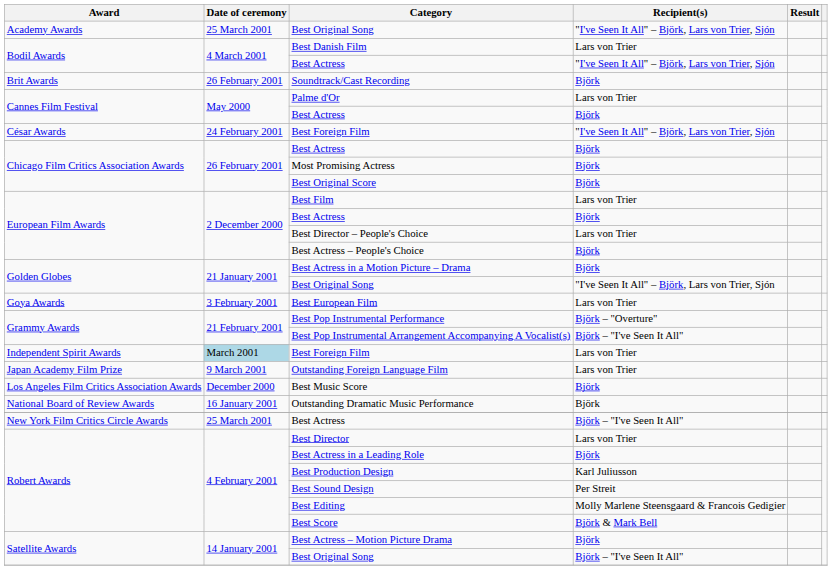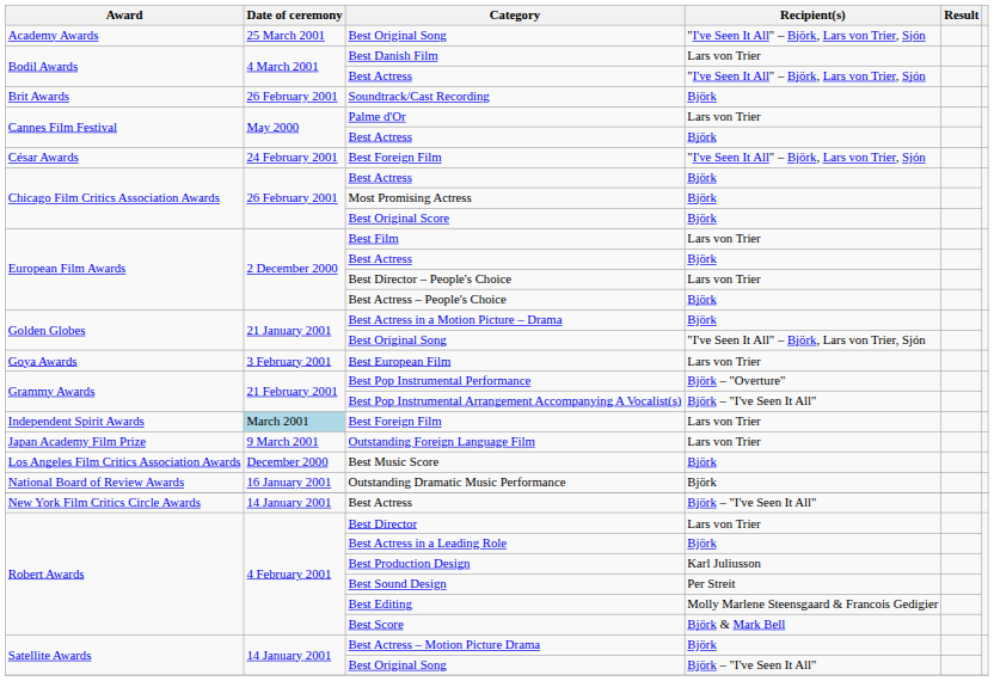 <table class="wikitable sortable">
 <tr>
 <th scope="col">Award</th>
 <th scope="col">Date of ceremony</th>
 <th scope="col">Category</th>
 <th scope="col">Recipient(s)</th>
 <th scope="col">Result</th>
 <th scope="col" class="unsortable"></th>
 </tr>
 <tr>
 <td rowspan="1"><a href='#'>Academy Awards</a></td>
 <td rowspan="1"><a href='#'>25 March 2001</a></td>
 <td><a href='#'>Best Original Song</a></td>
 <td>"<a href='#'>I've Seen It All</a>" – <a href='#'>Björk</a>, <a href='#'>Lars von Trier</a>, <a href='#'>Sjón</a></td>
 <td></td>
 <td rowspan="1"></td>
 </tr>
 <tr>
 <td rowspan="2"><a href='#'>Bodil Awards</a></td>
 <td rowspan="2"><a href='#'>4 March 2001</a></td>
 <td><a href='#'>Best Danish Film</a></td>
 <td>Lars von Trier</td>
 <td></td>
 <td></td>
 </tr>
 <tr>
 <td><a href='#'>Best Actress</a></td>
 <td>"<a href='#'>I've Seen It All</a>" – <a href='#'>Björk</a>, <a href='#'>Lars von Trier</a>, <a href='#'>Sjón</a></td>
 <td></td>
 <td rowspan="1"></td>
 </tr>
 <tr>
 <td><a href='#'>Brit Awards</a></td>
 <td><a href='#'>26 February 2001</a></td>
 <td><a href='#'>Soundtrack/Cast Recording</a></td>
 <td><a href='#'>Björk</a></td>
 <td></td>
 <td></td>
 </tr>
 <tr>
 <td rowspan="2"><a href='#'>Cannes Film Festival</a></td>
 <td rowspan="2"><a href='#'>May 2000</a></td>
 <td><a href='#'>Palme d'Or</a></td>
 <td>Lars von Trier</td>
 <td></td>
 <td rowspan="2"></td>
 </tr>
 <tr>
 <td><a href='#'>Best Actress</a></td>
 <td><a href='#'>Björk</a></td>
 <td></td>
 </tr>
 <tr>
 <td rowspan="1"><a href='#'>César Awards</a></td>
 <td rowspan="1"><a href='#'>24 February 2001</a></td>
 <td><a href='#'>Best Foreign Film</a></td>
 <td>"<a href='#'>I've Seen It All</a>" – <a href='#'>Björk</a>, <a href='#'>Lars von Trier</a>, <a href='#'>Sjón</a></td>
 <td></td>
 <td rowspan="1"></td>
 </tr>
 <tr>
 <td rowspan="3"><a href='#'>Chicago Film Critics Association Awards</a></td>
 <td rowspan="3"><a href='#'>26 February 2001</a></td>
 <td><a href='#'>Best Actress</a></td>
 <td><a href='#'>Björk</a></td>
 <td></td>
 <td rowspan="3"></td>
 </tr>
 <tr>
 <td>Most Promising Actress</td>
 <td><a href='#'>Björk</a></td>
 <td></td>
 </tr>
 <tr>
 <td><a href='#'>Best Original Score</a></td>
 <td><a href='#'>Björk</a></td>
 <td></td>
 </tr>
 <tr>
 <td rowspan="4"><a href='#'>European Film Awards</a></td>
 <td rowspan="4"><a href='#'>2 December 2000</a></td>
 <td><a href='#'>Best Film</a></td>
 <td>Lars von Trier</td>
 <td></td>
 <td rowspan="4"></td>
 </tr>
 <tr>
 <td><a href='#'>Best Actress</a></td>
 <td><a href='#'>Björk</a></td>
 <td></td>
 </tr>
 <tr>
 <td>Best Director – People's Choice</td>
 <td>Lars von Trier</td>
 <td></td>
 </tr>
 <tr>
 <td>Best Actress – People's Choice</td>
 <td><a href='#'>Björk</a></td>
 <td></td>
 </tr>
 <tr>
 <td rowspan="2"><a href='#'>Golden Globes</a></td>
 <td rowspan="2"><a href='#'>21 January 2001</a></td>
 <td><a href='#'>Best Actress in a Motion Picture – Drama</a></td>
 <td><a href='#'>Björk</a></td>
 <td></td>
 <td rowspan="2"></td>
 </tr>
 <tr>
 <td><a href='#'>Best Original Song</a></td>
 <td>"I've Seen It All" – <a href='#'>Björk</a>, Lars von Trier, Sjón</td>
 <td></td>
 </tr>
 <tr>
 <td rowspan="1"><a href='#'>Goya Awards</a></td>
 <td rowspan="1"><a href='#'>3 February 2001</a></td>
 <td><a href='#'>Best European Film</a></td>
 <td>Lars von Trier</td>
 <td></td>
 <td rowspan="1"></td>
 </tr>
 <tr>
 <td rowspan="2"><a href='#'>Grammy Awards</a></td>
 <td rowspan="2"><a href='#'>21 February 2001</a></td>
 <td><a href='#'>Best Pop Instrumental Performance</a></td>
 <td><a href='#'>Björk</a> – "Overture"</td>
 <td></td>
 <td rowspan=2></td>
 </tr>
 <tr>
 <td><a href='#'>Best Pop Instrumental Arrangement Accompanying A Vocalist(s)</a></td>
 <td><a href='#'>Björk</a> – "I've Seen It All"</td>
 <td></td>
 </tr>
 <tr>
 <td rowspan="1"><a href='#'>Independent Spirit Awards</a></td>
 <td rowspan="1" style="background: lightblue;">March 2001</td>
 <td><a href='#'>Best Foreign Film</a></td>
 <td>Lars von Trier</td>
 <td></td>
 <td rowspan="1"></td>
 </tr>
 <tr>
 <td><a href='#'>Japan Academy Film Prize</a></td>
 <td><a href='#'> 9 March 2001</a></td>
 <td><a href='#'> Outstanding Foreign Language Film</a></td>
 <td>Lars von Trier</td>
 <td></td>
 <td></td>
 </tr>
 <tr>
 <td><a href='#'>Los Angeles Film Critics Association Awards</a></td>
 <td><a href='#'>December 2000</a></td>
 <td>Best Music Score</td>
 <td><a href='#'>Björk</a></td>
 <td></td>
 <td></td>
 </tr>
 <tr>
 <td><a href='#'>National Board of Review Awards</a></td>
 <td><a href='#'>16 January 2001</a></td>
 <td>Outstanding Dramatic Music Performance</td>
 <td>Björk</td>
 <td></td>
 <td></td>
 </tr>
 <tr>
 </tr>
 <tr>
 <td><a href='#'>New York Film Critics Circle Awards</a></td>
-<td rowspan="1"><a href='#'>25 March 2001</a></td>
+<td><a href='#'>14 January 2001</a></td>
 <td>Best Actress</td>
 <td><a href='#'>Björk</a> – "I've Seen It All"</td>
 <td></td>
 <td></td>
 </tr>
 <tr>
 <td rowspan="6"><a href='#'>Robert Awards</a></td>
 <td rowspan="6"><a href='#'>4 February 2001</a></td>
 <td><a href='#'> Best Director</a></td>
 <td>Lars von Trier</td>
 <td></td>
 <td rowspan="6"></td>
 </tr>
 <tr>
 <td><a href='#'>Best Actress in a Leading Role</a></td>
 <td><a href='#'>Björk</a></td>
 <td></td>
 </tr>
 <tr>
 <td><a href='#'>Best Production Design</a></td>
 <td>Karl Juliusson</td>
 <td></td>
 </tr>
 <tr>
 <td><a href='#'>Best Sound Design</a></td>
 <td>Per Streit</td>
 <td></td>
 </tr>
 <tr>
 <td><a href='#'>Best Editing</a></td>
 <td>Molly Marlene Steensgaard & Francois Gedigier</td>
 <td></td>
 </tr>
 <tr>
 <td><a href='#'>Best Score</a></td>
 <td><a href='#'>Björk</a> & <a href='#'>Mark Bell</a></td>
 <td></td>
 </tr>
 <tr>
 <td rowspan="2"><a href='#'>Satellite Awards</a></td>
 <td rowspan="2"><a href='#'>14 January 2001</a></td>
 <td><a href='#'>Best Actress – Motion Picture Drama</a></td>
 <td><a href='#'>Björk</a></td>
 <td></td>
 <td rowspan="2"></td>
 </tr>
 <tr>
 <td><a href='#'>Best Original Song</a></td>
 <td><a href='#'>Björk</a> – "I've Seen It All"</td>
 <td></td>
 </tr>
 <tr>
 </tr>
 </table>
